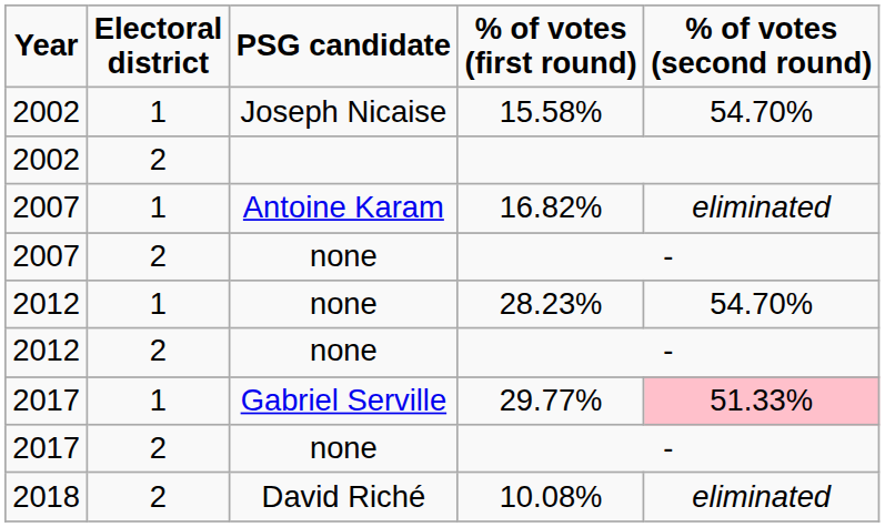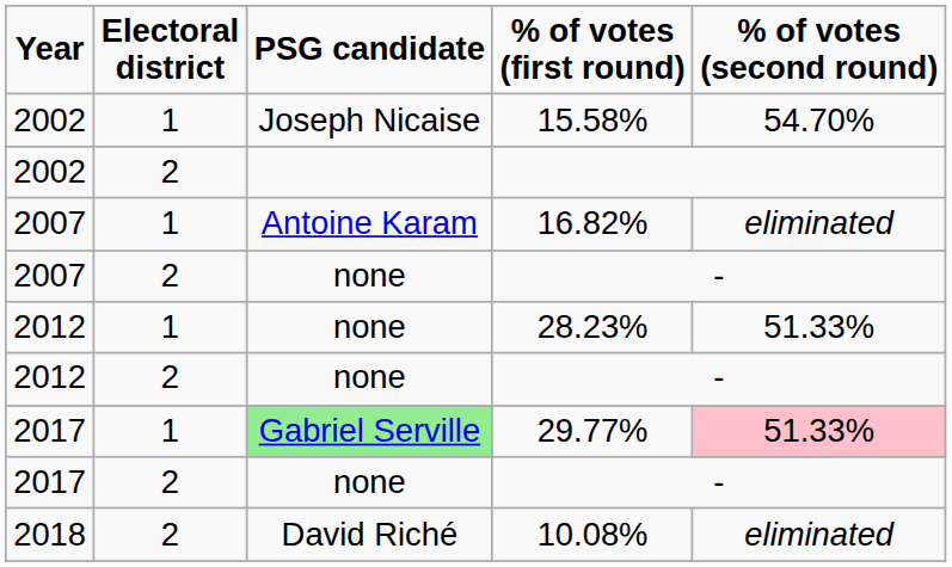 <table class="wikitable" border="1">
 <tr align="center">
 <td><strong>Year</strong></td>
 <td><strong>Electoral<br>district</strong></td>
 <td><strong>PSG candidate</strong></td>
 <td><strong>% of votes<br>(first round)</strong></td>
 <td><strong>% of votes<br>(second round)</strong></td>
 </tr>
 <tr align="center">
 <td>2002</td>
 <td>1</td>
 <td>Joseph Nicaise</td>
 <td>15.58%</td>
 <td>54.70%</td>
 </tr>
 <tr align="center">
 <td>2002</td>
 <td>2</td>
 <td></td>
 <td colspan="2"></td>
 </tr>
 <tr align="center">
 <td>2007</td>
 <td>1</td>
 <td><a href='#'>Antoine Karam</a></td>
 <td>16.82%</td>
 <td><em>eliminated</em></td>
 </tr>
 <tr align="center">
 <td>2007</td>
 <td>2</td>
 <td>none</td>
 <td colspan="2">-</td>
 </tr>
 <tr align="center">
 <td>2012</td>
 <td>1</td>
 <td>none</td>
 <td>28.23%</td>
-<td>54.70%</td>
+<td>51.33%</td>
 </tr>
 <tr align="center">
 <td>2012</td>
 <td>2</td>
 <td>none</td>
 <td colspan="2" ->-</td>
 </tr>
 <tr align="center">
 <td>2017</td>
 <td>1</td>
-<td><a href='#'>Gabriel Serville</a></td>
+<td style="background: lightgreen;"><a href='#'>Gabriel Serville</a></td>
 <td>29.77%</td>
 <td style="background: pink;">51.33%</td>
 </tr>
 <tr align="center">
 <td>2017</td>
 <td>2</td>
 <td>none</td>
 <td colspan="2">-</td>
 </tr>
 <tr align="center">
 <td>2018</td>
 <td>2 </td>
 <td>David Riché</td>
 <td>10.08%</td>
 <td><em>eliminated</em></td>
 </tr>
 </table>
